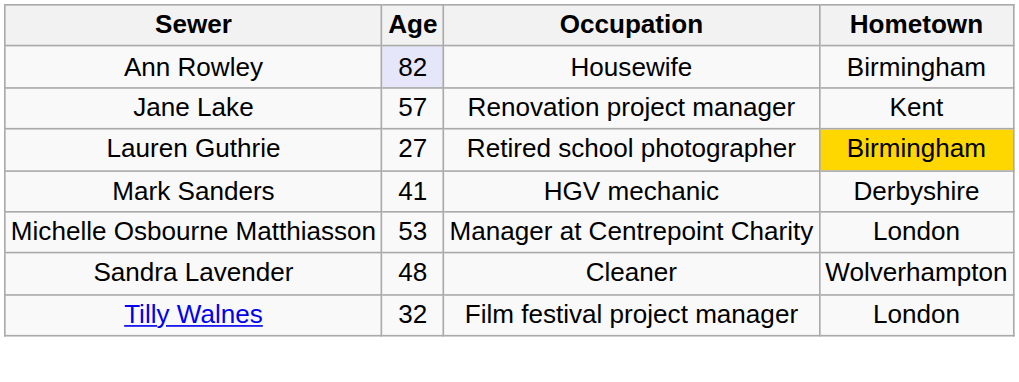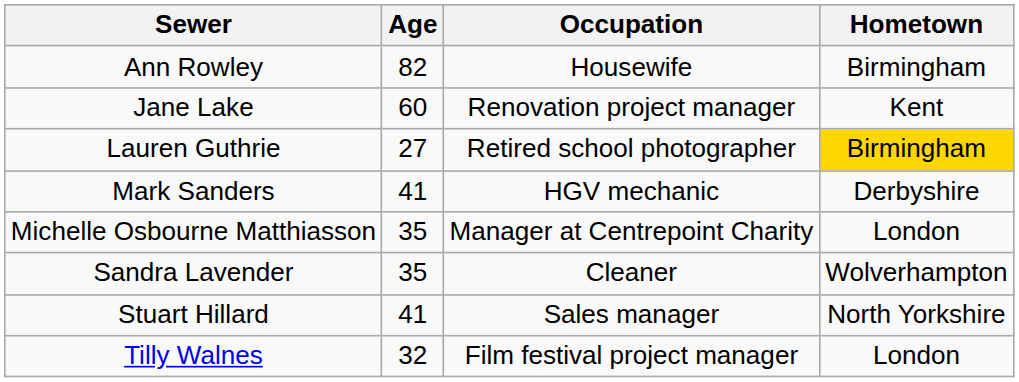 <table class="wikitable" style="text-align:center">
 <tr>
 <th>Sewer</th>
 <th>Age</th>
 <th>Occupation</th>
 <th>Hometown</th>
 </tr>
 <tr>
 <td>Ann Rowley</td>
-<td style="background: lavender;">82</td>
+<td>82</td>
 <td>Housewife</td>
 <td>Birmingham</td>
 </tr>
 <tr>
 <td>Jane Lake</td>
-<td>57</td>
+<td>60</td>
 <td>Renovation project manager</td>
 <td>Kent</td>
 </tr>
 <tr>
 <td>Lauren Guthrie</td>
 <td>27</td>
 <td>Retired school photographer</td>
 <td style="background: gold;">Birmingham</td>
 </tr>
 <tr>
 <td>Mark Sanders</td>
 <td>41</td>
 <td>HGV mechanic</td>
 <td>Derbyshire</td>
 </tr>
 <tr>
 <td>Michelle Osbourne Matthiasson</td>
-<td>53</td>
+<td>35</td>
 <td>Manager at Centrepoint Charity</td>
 <td>London</td>
 </tr>
 <tr>
 <td>Sandra Lavender</td>
-<td>48</td>
+<td>35</td>
 <td>Cleaner</td>
 <td>Wolverhampton</td>
+</tr>
+<tr>
+<td>Stuart Hillard</td>
+<td>41</td>
+<td>Sales manager</td>
+<td>North Yorkshire</td>
 </tr>
 <tr>
 <td><a href='#'>Tilly Walnes</a></td>
 <td>32</td>
 <td>Film festival project manager</td>
 <td>London</td>
 </tr>
 </table>
